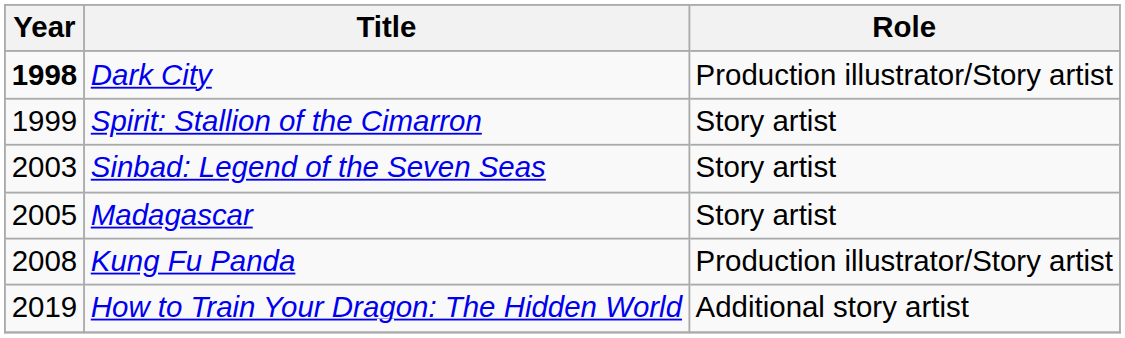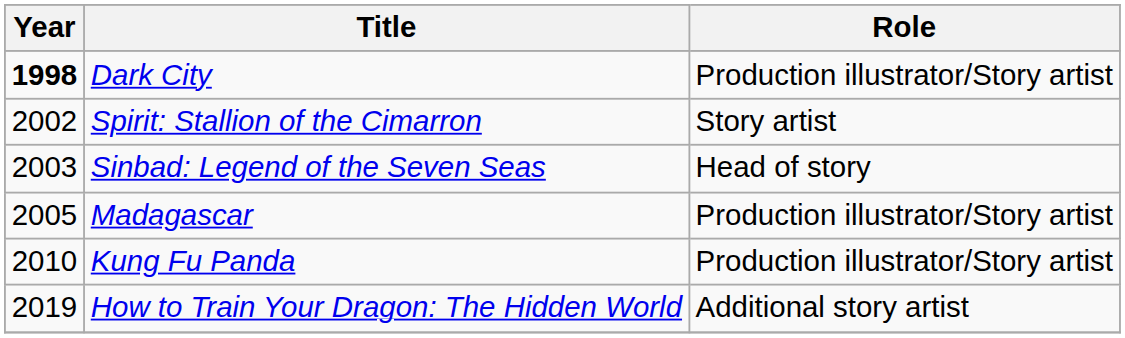 <table class="wikitable">
 <tr>
 <th>Year</th>
 <th>Title</th>
 <th>Role</th>
 </tr>
 <tr>
 <td><strong>1998</strong></td>
 <td><em><a href='#'>Dark City</a></em></td>
 <td>Production illustrator/Story artist</td>
 </tr>
 <tr>
-<td>1999</td>
+<td>2002</td>
 <td><em><a href='#'>Spirit: Stallion of the Cimarron</a></em></td>
 <td>Story artist</td>
 </tr>
 <tr>
 <td>2003</td>
 <td><em><a href='#'>Sinbad: Legend of the Seven Seas</a></em></td>
-<td>Story artist</td>
+<td>Head of story</td>
 </tr>
 <tr>
 <td>2005</td>
 <td><em><a href='#'>Madagascar</a></em></td>
-<td>Story artist</td>
+<td>Production illustrator/Story artist</td>
 </tr>
 <tr>
-<td>2008</td>
+<td>2010</td>
 <td><em><a href='#'>Kung Fu Panda</a></em></td>
 <td>Production illustrator/Story artist</td>
 </tr>
 <tr>
 <td>2019</td>
 <td><em><a href='#'>How to Train Your Dragon: The Hidden World</a></em></td>
 <td>Additional story artist</td>
 </tr>
 <tr>
 </tr>
 </table>
